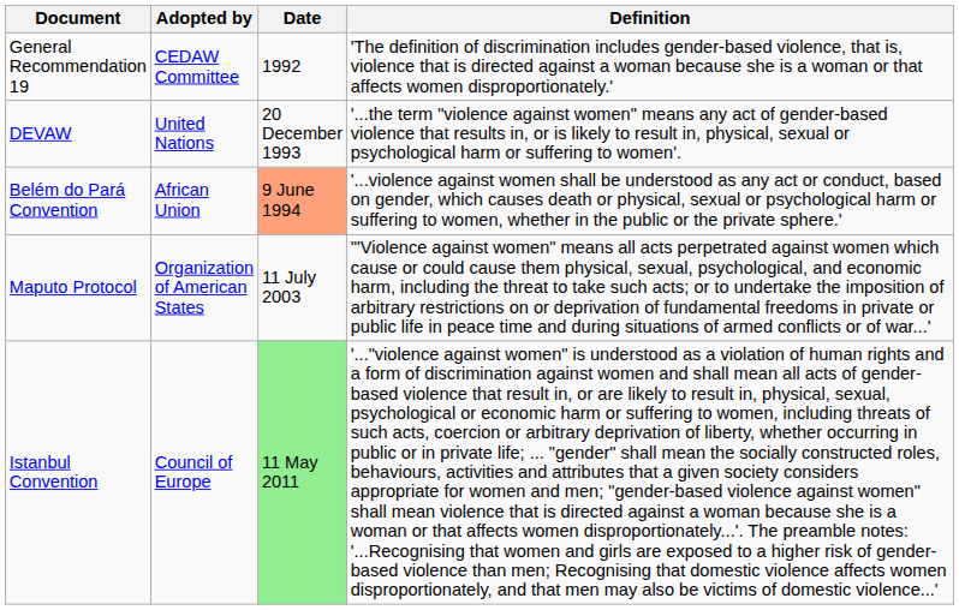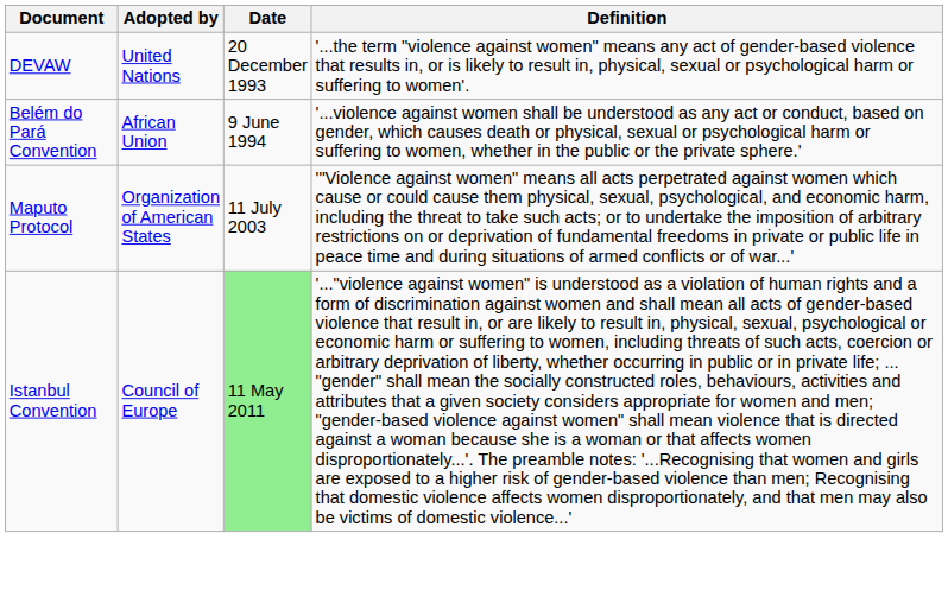 <table class="wikitable sortable">
 <tr>
 <th style="width:12%">Document</th>
 <th style="width:9%">Adopted by</th>
 <th style="width:8%">Date</th>
 <th>Definition</th>
-</tr>
-<tr>
-<td>General Recommendation 19</td>
-<td><a href='#'>CEDAW Committee</a></td>
-<td>1992</td>
-<td>'The definition of discrimination includes gender-based violence, that is, violence that is directed against a woman because she is a woman or that affects women disproportionately.'</td>
 </tr>
 <tr>
 <td><a href='#'>DEVAW</a></td>
 <td><a href='#'>United Nations</a></td>
 <td>20 December 1993</td>
 <td>'...the term "violence against women" means any act of gender-based violence that results in, or is likely to result in, physical, sexual or psychological harm or suffering to women'.</td>
 </tr>
 <tr>
 <td><a href='#'>Belém do Pará Convention</a></td>
 <td><a href='#'>African Union</a></td>
-<td style="background: lightsalmon;">9 June 1994</td>
+<td>9 June 1994</td>
 <td>'...violence against women shall be understood as any act or conduct, based on gender, which causes death or physical, sexual or psychological harm or suffering to women, whether in the public or the private sphere.'</td>
 </tr>
 <tr>
 <td><a href='#'>Maputo Protocol</a></td>
 <td><a href='#'>Organization of American States</a></td>
 <td>11 July 2003</td>
 <td>'"Violence against women" means all acts perpetrated against women which cause or could cause them physical, sexual, psychological, and economic harm, including the threat to take such acts; or to undertake the imposition of arbitrary restrictions on or deprivation of fundamental freedoms in private or public life in peace time and during situations of armed conflicts or of war...'</td>
 </tr>
 <tr>
 <td><a href='#'>Istanbul Convention</a></td>
 <td><a href='#'>Council of Europe</a></td>
 <td style="background: lightgreen;">11 May 2011</td>
 <td>'..."violence against women" is understood as a violation of human rights and a form of discrimination against women and shall mean all acts of gender-based violence that result in, or are likely to result in, physical, sexual, psychological or economic harm or suffering to women, including threats of such acts, coercion or arbitrary deprivation of liberty, whether occurring in public or in private life; ... "gender" shall mean the socially constructed roles, behaviours, activities and attributes that a given society considers appropriate for women and men; "gender-based violence against women" shall mean violence that is directed against a woman because she is a woman or that affects women disproportionately...'. The preamble notes: '...Recognising that women and girls are exposed to a higher risk of gender-based violence than men; Recognising that domestic violence affects women disproportionately, and that men may also be victims of domestic violence...'</td>
 </tr>
 </table>
